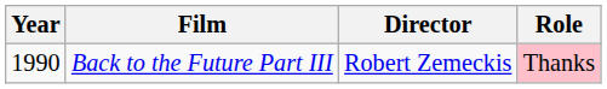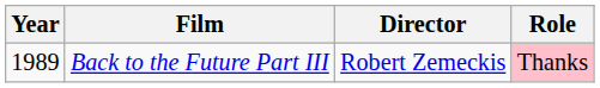 <table class="wikitable">
 <tr>
 <th>Year</th>
 <th>Film</th>
 <th>Director</th>
 <th>Role</th>
 </tr>
 <tr>
-<td>1990</td>
+<td>1989</td>
 <td><em><a href='#'>Back to the Future Part III</a></em></td>
 <td><a href='#'>Robert Zemeckis</a></td>
 <td style="background: pink;">Thanks</td>
 </tr>
 </table>
